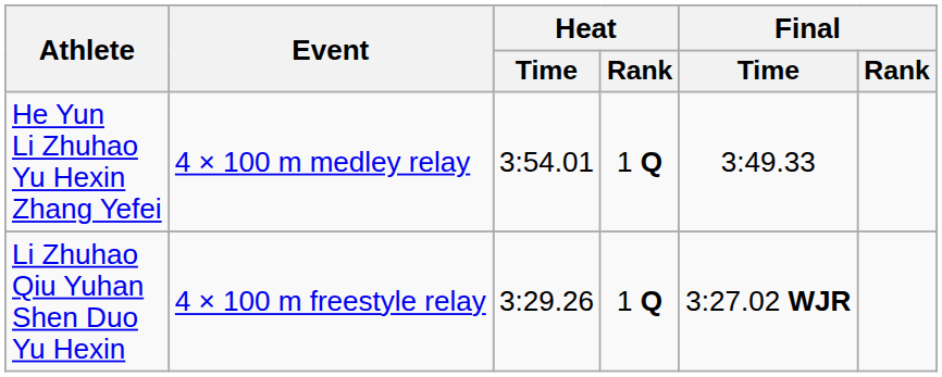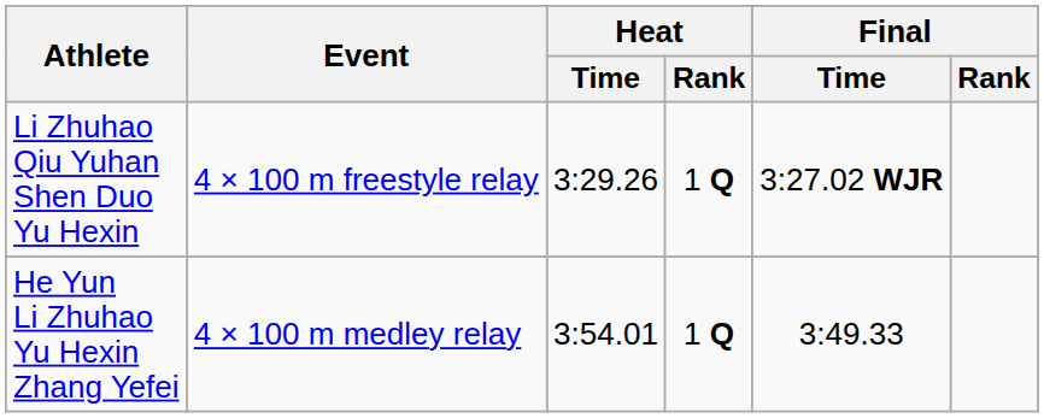 <table class=wikitable style="font-size:90%">
 <tr>
 <th rowspan=2>Athlete</th>
 <th rowspan=2>Event</th>
 <th colspan="2">Heat</th>
 <th colspan="2">Final</th>
 </tr>
 <tr style="font-size:95%">
 <th>Time</th>
 <th>Rank</th>
 <th>Time</th>
 <th>Rank</th>
 </tr>
 <tr align=center>
+<td align=left><a href='#'>Li Zhuhao</a><br><a href='#'>Qiu Yuhan</a><br><a href='#'>Shen Duo</a><br><a href='#'>Yu Hexin</a></td>
+<td align=left><a href='#'>4 × 100 m freestyle relay</a></td>
+<td>3:29.26</td>
+<td>1 <strong>Q</strong></td>
+<td>3:27.02 <strong>WJR</strong></td>
+<td></td>
+</tr>
+<tr align=center>
 <td align=left><a href='#'>He Yun</a><br><a href='#'>Li Zhuhao</a><br><a href='#'>Yu Hexin</a><br><a href='#'>Zhang Yefei</a></td>
 <td align=left><a href='#'>4 × 100 m medley relay</a></td>
 <td>3:54.01</td>
 <td>1 <strong>Q</strong></td>
 <td>3:49.33</td>
 <td></td>
 </tr>
-<tr align=center>
-<td align=left><a href='#'>Li Zhuhao</a><br><a href='#'>Qiu Yuhan</a><br><a href='#'>Shen Duo</a><br><a href='#'>Yu Hexin</a></td>
-<td align=left><a href='#'>4 × 100 m freestyle relay</a></td>
-<td>3:29.26</td>
-<td>1 <strong>Q</strong></td>
-<td>3:27.02 <strong>WJR</strong></td>
-<td></td>
-</tr>
 </table>
